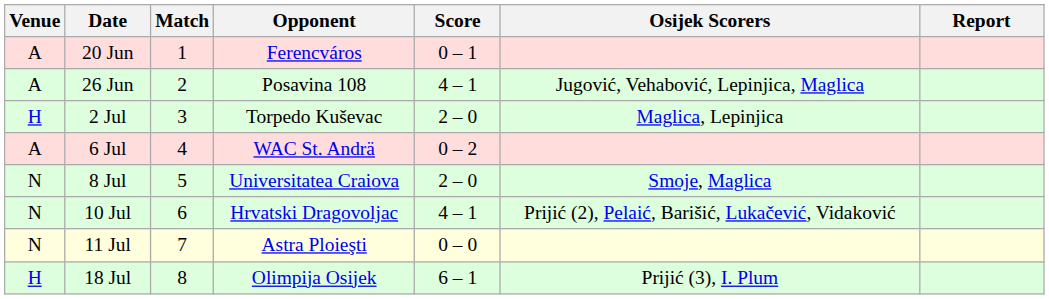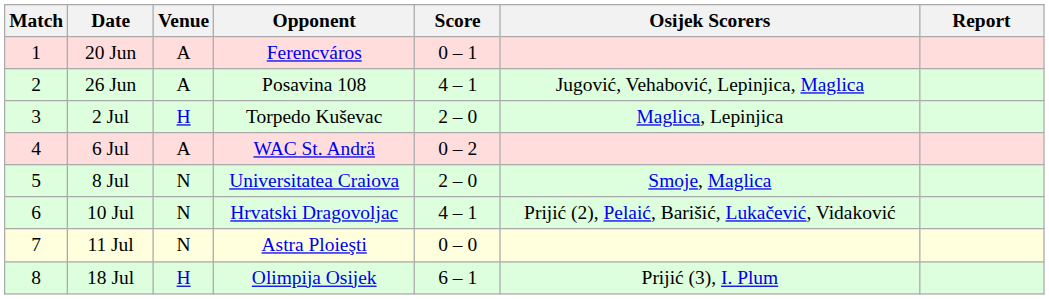 <table class="wikitable sortable" style="text-align: center; font-size:95%;">
 <tr>
+<th width="30">Match</th>
+<th width="60">Date<br></th>
 <th width="20">Venue<br></th>
-<th width="60">Date<br></th>
-<th width="30">Match</th>
 <th width="150">Opponent<br></th>
 <th width="60">Score<br></th>
 <th width="320">Osijek Scorers</th>
 <th width="90" class="unsortable">Report</th>
 </tr>
 <tr bgcolor="#ffdddd">
+<td>1</td>
+<td>20 Jun</td>
 <td>A</td>
-<td>20 Jun</td>
-<td>1</td>
 <td><a href='#'>Ferencváros</a> </td>
 <td>0 – 1</td>
 <td></td>
 <td></td>
 </tr>
 <tr bgcolor="#ddffdd">
+<td>2</td>
+<td>26 Jun</td>
 <td>A </td>
-<td>26 Jun</td>
-<td>2</td>
 <td>Posavina 108 </td>
 <td>4 – 1</td>
 <td>Jugović, Vehabović, Lepinjica, <a href='#'>Maglica</a></td>
 <td></td>
 </tr>
 <tr bgcolor="#ddffdd">
+<td>3</td>
+<td>2 Jul</td>
 <td><a href='#'>H</a></td>
-<td>2 Jul</td>
-<td>3</td>
 <td>Torpedo Kuševac</td>
 <td>2 – 0</td>
 <td><a href='#'>Maglica</a>, Lepinjica</td>
 <td></td>
 </tr>
 <tr bgcolor="#ffdddd">
+<td>4</td>
+<td>6 Jul</td>
 <td>A </td>
-<td>6 Jul</td>
-<td>4</td>
 <td><a href='#'>WAC St. Andrä</a> </td>
 <td>0 – 2</td>
 <td></td>
 <td></td>
 </tr>
 <tr bgcolor="#ddffdd">
+<td>5</td>
+<td>8 Jul</td>
 <td>N </td>
-<td>8 Jul</td>
-<td>5</td>
 <td><a href='#'>Universitatea Craiova</a> </td>
 <td>2 – 0</td>
 <td><a href='#'>Smoje</a>, <a href='#'>Maglica</a></td>
 <td></td>
 </tr>
 <tr bgcolor="#ddffdd">
+<td>6</td>
+<td>10 Jul</td>
 <td>N </td>
-<td>10 Jul</td>
-<td>6</td>
 <td><a href='#'>Hrvatski Dragovoljac</a></td>
 <td>4 – 1</td>
 <td>Prijić (2), <a href='#'>Pelaić</a>, Barišić, <a href='#'>Lukačević</a>, Vidaković</td>
 <td></td>
 </tr>
 <tr bgcolor="#ffffdd">
+<td>7</td>
+<td>11 Jul</td>
 <td>N </td>
-<td>11 Jul</td>
-<td>7</td>
 <td><a href='#'>Astra Ploieşti</a> </td>
 <td>0 – 0</td>
 <td></td>
 <td></td>
 </tr>
 <tr bgcolor="#ddffdd">
+<td>8</td>
+<td>18 Jul</td>
 <td><a href='#'>H</a></td>
-<td>18 Jul</td>
-<td>8</td>
 <td><a href='#'>Olimpija Osijek</a></td>
 <td>6 – 1</td>
 <td>Prijić (3), <a href='#'>I. Plum</a></td>
 <td></td>
 </tr>
 </table>
